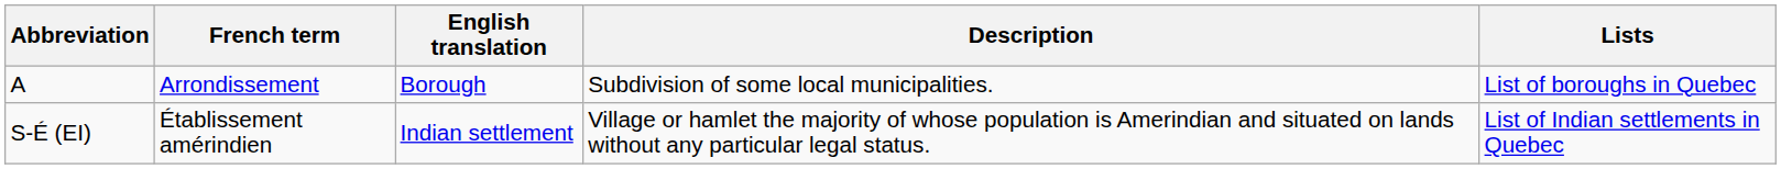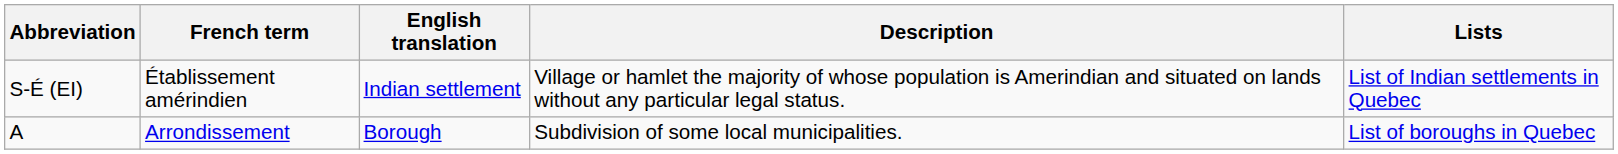 <table class="wikitable">
 <tr>
 <th>Abbreviation</th>
 <th>French term</th>
 <th>English translation</th>
 <th>Description</th>
 <th>Lists</th>
 </tr>
 <tr>
+<td>S-É (EI)</td>
+<td>Établissement amérindien</td>
+<td><a href='#'>Indian settlement</a></td>
+<td>Village or hamlet the majority of whose population is Amerindian and situated on lands without any particular legal status.</td>
+<td><a href='#'>List of Indian settlements in Quebec</a></td>
+</tr>
+<tr>
 <td>A</td>
 <td><a href='#'>Arrondissement</a></td>
 <td><a href='#'>Borough</a></td>
 <td>Subdivision of some local municipalities.</td>
 <td><a href='#'>List of boroughs in Quebec</a></td>
 </tr>
-<tr>
-<td>S-É (EI)</td>
-<td>Établissement amérindien</td>
-<td><a href='#'>Indian settlement</a></td>
-<td>Village or hamlet the majority of whose population is Amerindian and situated on lands without any particular legal status.</td>
-<td><a href='#'>List of Indian settlements in Quebec</a></td>
-</tr>
 </table>
